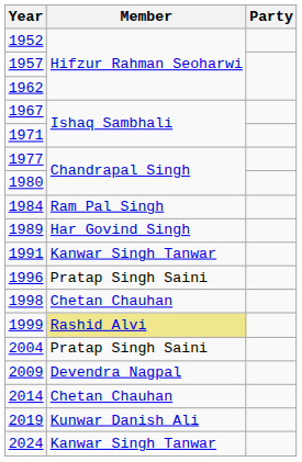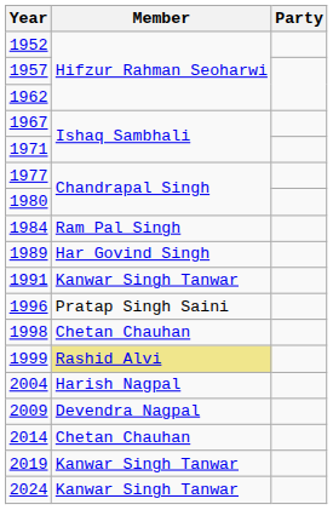 <table class="wikitable sortable">
 <tr>
 <th>Year</th>
 <th>Member</th>
 <th colspan="2">Party</th>
 </tr>
 <tr>
 <td><a href='#'>1952</a></td>
 <td rowspan="3"><a href='#'>Hifzur Rahman Seoharwi</a></td>
 <td></td>
 </tr>
 <tr>
 <td><a href='#'>1957</a></td>
 </tr>
 <tr>
 <td><a href='#'>1962</a></td>
 </tr>
 <tr>
 <td><a href='#'>1967</a></td>
 <td rowspan="2"><a href='#'>Ishaq Sambhali</a></td>
 <td></td>
 </tr>
 <tr>
 <td><a href='#'>1971</a></td>
 </tr>
 <tr>
 <td><a href='#'>1977</a></td>
 <td rowspan="2"><a href='#'>Chandrapal Singh</a></td>
 <td></td>
 </tr>
 <tr>
 <td><a href='#'>1980</a></td>
 <td></td>
 </tr>
 <tr>
 <td><a href='#'>1984</a></td>
 <td><a href='#'>Ram Pal Singh</a></td>
 <td></td>
 </tr>
 <tr>
 <td><a href='#'>1989</a></td>
 <td><a href='#'>Har Govind Singh</a></td>
 <td></td>
 </tr>
 <tr>
 <td><a href='#'>1991</a></td>
 <td><a href='#'>Kanwar Singh Tanwar</a></td>
 <td></td>
 </tr>
 <tr>
 <td><a href='#'>1996</a></td>
 <td>Pratap Singh Saini</td>
 <td></td>
 </tr>
 <tr>
 <td><a href='#'>1998</a></td>
 <td><a href='#'>Chetan Chauhan</a></td>
 <td></td>
 </tr>
 <tr>
 <td><a href='#'>1999</a></td>
 <td style="background: khaki;"><a href='#'>Rashid Alvi</a></td>
 <td></td>
 </tr>
 <tr>
 <td><a href='#'>2004</a></td>
-<td>Pratap Singh Saini</td>
+<td><a href='#'>Harish Nagpal</a></td>
 <td></td>
 </tr>
 <tr>
 <td><a href='#'>2009</a></td>
 <td><a href='#'>Devendra Nagpal</a></td>
 <td></td>
 </tr>
 <tr>
 <td><a href='#'>2014</a></td>
 <td><a href='#'>Chetan Chauhan</a></td>
 <td></td>
 </tr>
 <tr>
 <td><a href='#'>2019</a></td>
-<td><a href='#'>Kunwar Danish Ali</a></td>
+<td><a href='#'>Kanwar Singh Tanwar</a></td>
 <td></td>
 </tr>
 <tr>
 <td><a href='#'>2024</a></td>
 <td><a href='#'>Kanwar Singh Tanwar</a></td>
 <td></td>
 </tr>
 </table>
